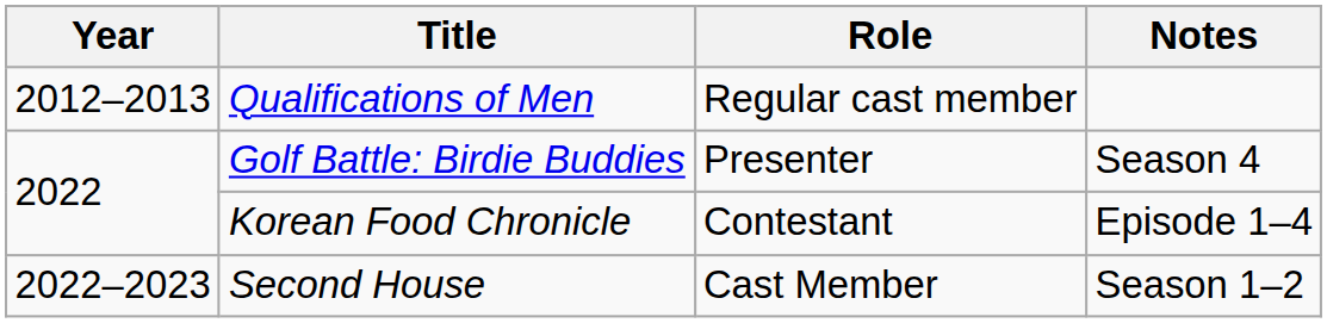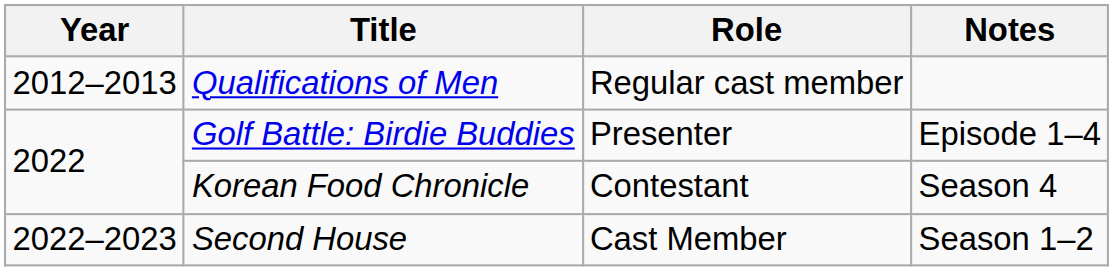 <table class="wikitable">
 <tr>
 <th>Year</th>
 <th>Title</th>
 <th>Role</th>
 <th>Notes</th>
 </tr>
 <tr>
 <td>2012–2013</td>
 <td><em><a href='#'>Qualifications of Men</a></em></td>
 <td>Regular cast member</td>
 <td></td>
 </tr>
 <tr>
 <td rowspan=2>2022</td>
 <td><em><a href='#'>Golf Battle: Birdie Buddies</a></em></td>
 <td>Presenter</td>
-<td>Season 4</td>
+<td>Episode 1–4</td>
 </tr>
 <tr>
 <td><em>Korean Food Chronicle</em></td>
 <td>Contestant</td>
-<td>Episode 1–4</td>
+<td>Season 4</td>
 </tr>
 <tr>
 <td>2022–2023</td>
 <td><em>Second House</em></td>
 <td>Cast Member</td>
 <td>Season 1–2</td>
 </tr>
 </table>
